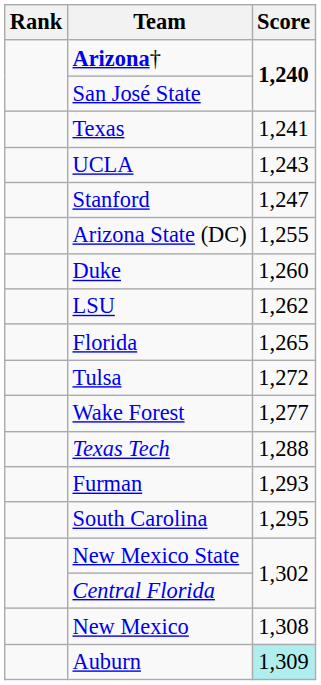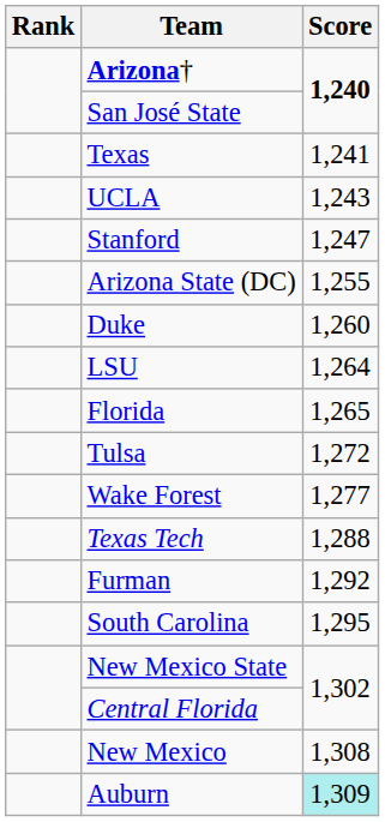 <table class="wikitable sortable" style="text-align:center">
 <tr>
 <th dat-sort-type=number>Rank</th>
 <th>Team</th>
 <th>Score</th>
 </tr>
 <tr>
 <td rowspan=2></td>
 <td align=left><strong><a href='#'>Arizona</a></strong>†</td>
 <td rowspan=2><strong>1,240</strong></td>
 </tr>
 <tr>
 <td align=left><a href='#'>San José State</a></td>
 </tr>
 <tr>
 <td></td>
 <td align=left><a href='#'>Texas</a></td>
 <td>1,241</td>
 </tr>
 <tr>
 <td></td>
 <td align=left><a href='#'>UCLA</a></td>
 <td>1,243</td>
 </tr>
 <tr>
 <td></td>
 <td align=left><a href='#'>Stanford</a></td>
 <td>1,247</td>
 </tr>
 <tr>
 <td></td>
 <td align=left><a href='#'>Arizona State</a> (DC)</td>
 <td>1,255</td>
 </tr>
 <tr>
 <td></td>
 <td align=left><a href='#'>Duke</a></td>
 <td>1,260</td>
 </tr>
 <tr>
 <td></td>
 <td align=left><a href='#'>LSU</a></td>
-<td>1,262</td>
+<td>1,264</td>
 </tr>
 <tr>
 <td></td>
 <td align=left><a href='#'>Florida</a></td>
 <td>1,265</td>
 </tr>
 <tr>
 <td></td>
 <td align=left><a href='#'>Tulsa</a></td>
 <td>1,272</td>
 </tr>
 <tr>
 <td></td>
 <td align=left><a href='#'>Wake Forest</a></td>
 <td>1,277</td>
 </tr>
 <tr>
 <td></td>
 <td align=left><em><a href='#'>Texas Tech</a></em></td>
 <td>1,288</td>
 </tr>
 <tr>
 <td></td>
 <td align=left><a href='#'>Furman</a></td>
-<td>1,293</td>
+<td>1,292</td>
 </tr>
 <tr>
 <td></td>
 <td align=left><a href='#'>South Carolina</a></td>
 <td>1,295</td>
 </tr>
 <tr>
 <td rowspan=2></td>
 <td align=left><a href='#'>New Mexico State</a></td>
 <td rowspan=2>1,302</td>
 </tr>
 <tr>
 <td align=left><em><a href='#'>Central Florida</a></em></td>
 </tr>
 <tr>
 <td></td>
 <td align=left><a href='#'>New Mexico</a></td>
 <td>1,308</td>
 </tr>
 <tr>
 <td></td>
 <td align=left><a href='#'>Auburn</a></td>
 <td style="background: paleturquoise;">1,309</td>
 </tr>
 </table>
